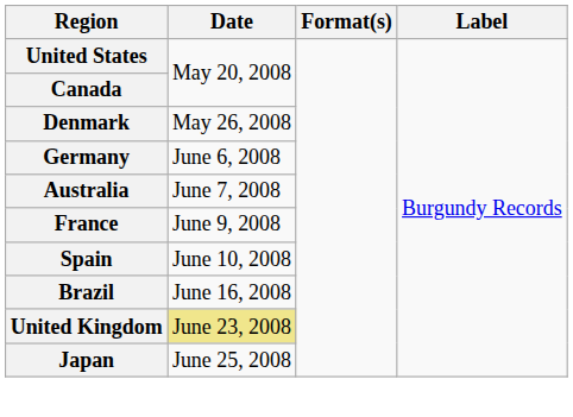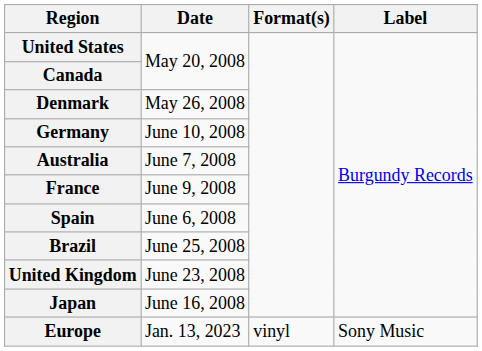 <table class="wikitable plainrowheaders">
 <tr>
 <th scope="col">Region</th>
 <th scope="col">Date</th>
 <th scope="col">Format(s)</th>
 <th scope="col">Label</th>
 </tr>
 <tr>
 <th scope="row">United States</th>
 <td rowspan="2">May 20, 2008</td>
 <td rowspan="10"></td>
 <td rowspan="10"><a href='#'>Burgundy Records</a></td>
 </tr>
 <tr>
 <th scope="row">Canada</th>
 </tr>
 <tr>
 <th scope="row">Denmark</th>
 <td>May 26, 2008</td>
 </tr>
 <tr>
 <th scope="row">Germany</th>
-<td>June 6, 2008</td>
+<td>June 10, 2008</td>
 </tr>
 <tr>
 <th scope="row">Australia</th>
 <td>June 7, 2008</td>
 </tr>
 <tr>
 <th scope="row">France</th>
 <td>June 9, 2008</td>
 </tr>
 <tr>
 <th scope="row">Spain</th>
-<td>June 10, 2008</td>
+<td>June 6, 2008</td>
 </tr>
 <tr>
 <th scope="row">Brazil</th>
+<td>June 25, 2008</td>
+</tr>
+<tr>
+<th scope="row">United Kingdom</th>
+<td>June 23, 2008</td>
+</tr>
+<tr>
+<th scope="row">Japan</th>
 <td>June 16, 2008</td>
 </tr>
 <tr>
-<th scope="row">United Kingdom</th>
-<td style="background: khaki;">June 23, 2008</td>
-</tr>
-<tr>
-<th scope="row">Japan</th>
-<td>June 25, 2008</td>
+<th scope="row">Europe</th>
+<td>Jan. 13, 2023</td>
+<td>vinyl</td>
+<td>Sony Music</td>
 </tr>
 </table>
